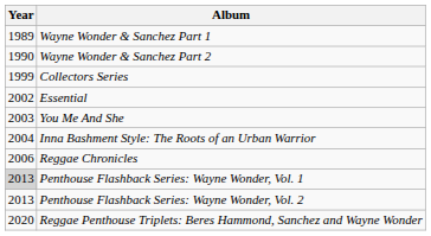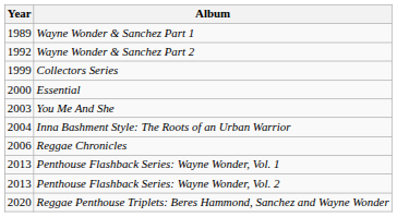 <table class="wikitable">
 <tr>
 <th>Year</th>
 <th>Album</th>
 </tr>
 <tr>
 <td>1989</td>
 <td><em>Wayne Wonder & Sanchez Part 1</em></td>
 </tr>
 <tr>
-<td>1990</td>
+<td>1992</td>
 <td><em>Wayne Wonder & Sanchez Part 2</em></td>
 </tr>
 <tr>
 <td>1999</td>
 <td><em>Collectors Series</em></td>
 </tr>
 <tr>
-<td>2002</td>
+<td>2000</td>
 <td><em>Essential</em></td>
 </tr>
 <tr>
 <td>2003</td>
 <td><em>You Me And She</em></td>
 </tr>
 <tr>
 <td>2004</td>
 <td><em>Inna Bashment Style: The Roots of an Urban Warrior</em></td>
 </tr>
 <tr>
 <td>2006</td>
 <td><em>Reggae Chronicles</em></td>
 </tr>
 <tr>
-<td style="background: lightgrey;">2013</td>
+<td>2013</td>
 <td><em>Penthouse Flashback Series: Wayne Wonder, Vol. 1</em></td>
 </tr>
 <tr>
 <td>2013</td>
 <td><em>Penthouse Flashback Series: Wayne Wonder, Vol. 2</em></td>
 </tr>
 <tr>
 <td>2020</td>
 <td><em>Reggae Penthouse Triplets: Beres Hammond, Sanchez and Wayne Wonder</em></td>
 </tr>
 </table>
